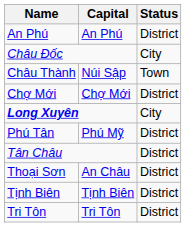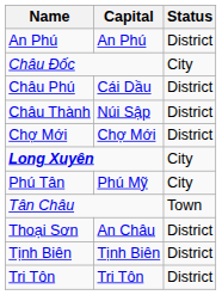 <table class="wikitable sortable">
 <tr>
 <th>Name</th>
 <th>Capital</th>
 <th>Status</th>
 </tr>
 <tr>
 <td><a href='#'>An Phú</a></td>
 <td><a href='#'>An Phú</a></td>
 <td>District</td>
 </tr>
 <tr>
 <td colspan="2"><em><a href='#'>Châu Đốc</a></em></td>
 <td>City</td>
 </tr>
 <tr>
+<td><a href='#'>Châu Phú</a></td>
+<td><a href='#'>Cái Dầu</a></td>
+<td>District</td>
+</tr>
+<tr>
 <td><a href='#'>Châu Thành</a></td>
 <td><a href='#'>Núi Sập</a></td>
-<td>Town</td>
+<td>District</td>
 </tr>
 <tr>
 <td><a href='#'>Chợ Mới</a></td>
 <td><a href='#'>Chợ Mới</a></td>
 <td>District</td>
 </tr>
 <tr>
 <td colspan="2"><strong><em><a href='#'>Long Xuyên</a></em></strong></td>
 <td>City</td>
 </tr>
 <tr>
 <td><a href='#'>Phú Tân</a></td>
 <td><a href='#'>Phú Mỹ</a></td>
-<td>District</td>
+<td>City</td>
 </tr>
 <tr>
 <td colspan="2"><em><a href='#'>Tân Châu</a></em></td>
-<td>District</td>
+<td>Town</td>
 </tr>
 <tr>
 <td><a href='#'>Thoại Sơn</a></td>
 <td><a href='#'>An Châu</a></td>
 <td>District</td>
 </tr>
 <tr>
 <td><a href='#'>Tịnh Biên</a></td>
 <td><a href='#'>Tịnh Biên</a></td>
 <td>District</td>
 </tr>
 <tr>
 <td><a href='#'>Tri Tôn</a></td>
 <td><a href='#'>Tri Tôn</a></td>
 <td>District</td>
 </tr>
 </table>
